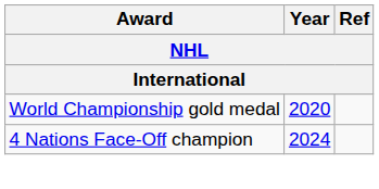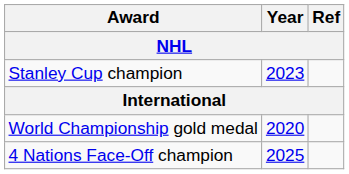 <table class="wikitable">
 <tr>
 <th>Award</th>
 <th>Year</th>
 <th>Ref</th>
 </tr>
 <tr>
 <th colspan="3"><a href='#'>NHL</a></th>
+</tr>
+<tr>
+<td><a href='#'>Stanley Cup</a> champion</td>
+<td><a href='#'>2023</a></td>
+<td></td>
 </tr>
 <tr>
 <th colspan="3">International</th>
 </tr>
 <tr>
 <td><a href='#'>World Championship</a> gold medal</td>
 <td><a href='#'>2020</a></td>
 <td></td>
 </tr>
 <tr>
 <td><a href='#'>4 Nations Face-Off</a> champion</td>
-<td><a href='#'>2024</a></td>
+<td><a href='#'>2025</a></td>
 <td></td>
 </tr>
 </table>
